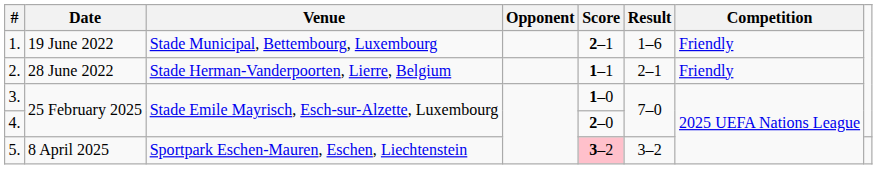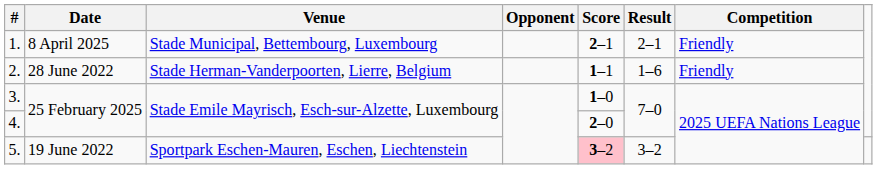 <table class="wikitable" style="font-size:85%;">
 <tr>
 <th>#</th>
 <th>Date</th>
 <th>Venue</th>
 <th>Opponent</th>
 <th>Score</th>
 <th>Result</th>
 <th>Competition</th>
 </tr>
 <tr>
 <td>1.</td>
-<td>19 June 2022</td>
+<td>8 April 2025</td>
 <td><a href='#'>Stade Municipal</a>, <a href='#'>Bettembourg</a>, <a href='#'>Luxembourg</a></td>
 <td></td>
 <td align=center><strong>2</strong>–1</td>
-<td align=center>1–6</td>
+<td align=center>2–1</td>
 <td><a href='#'>Friendly</a></td>
 </tr>
 <tr>
 <td>2.</td>
 <td>28 June 2022</td>
 <td><a href='#'>Stade Herman-Vanderpoorten</a>, <a href='#'>Lierre</a>, <a href='#'>Belgium</a></td>
 <td></td>
 <td align=center><strong>1</strong>–1</td>
-<td align=center>2–1</td>
+<td align=center>1–6</td>
 <td><a href='#'>Friendly</a></td>
 </tr>
 <tr>
 <td>3.</td>
 <td rowspan=2>25 February 2025</td>
 <td rowspan=2><a href='#'>Stade Emile Mayrisch</a>, <a href='#'>Esch-sur-Alzette</a>, Luxembourg</td>
 <td rowspan=3></td>
 <td align=center><strong>1</strong>–0</td>
 <td rowspan=2 align=center>7–0</td>
 <td rowspan=3><a href='#'>2025 UEFA Nations League</a></td>
 </tr>
 <tr>
 <td>4.</td>
 <td align=center><strong>2</strong>–0</td>
 </tr>
 <tr>
 <td>5.</td>
-<td>8 April 2025</td>
+<td>19 June 2022</td>
 <td><a href='#'>Sportpark Eschen-Mauren</a>, <a href='#'>Eschen</a>, <a href='#'>Liechtenstein</a></td>
 <td align=center style="background: pink;"><strong>3</strong>–2</td>
 <td rowspan=2 align=center>3–2</td>
 <td></td>
 </tr>
 </table>
